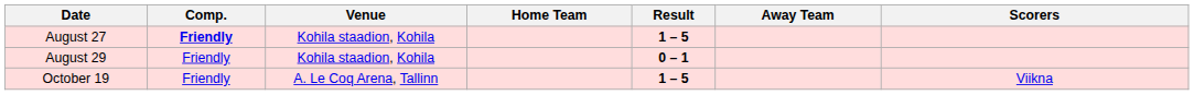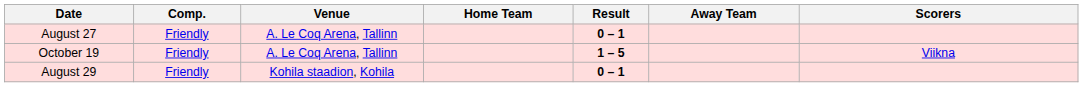 <table class="wikitable collapsible collapsed" width=100% style="font-size: 90%">
 <tr>
 <th width=12%>Date</th>
 <th width=10%>Comp.</th>
 <th width=17%>Venue</th>
 <th width=14%>Home Team</th>
 <th width=7%>Result</th>
 <th width=14%>Away Team</th>
 <th width=26%>Scorers</th>
 </tr>
 <tr bgcolor="#ffdddd" align="center">
 <td>August 27</td>
-<td><strong><a href='#'>Friendly</a></strong></td>
-<td><a href='#'>Kohila staadion</a>, <a href='#'>Kohila</a></td>
-<td align="left"></td>
-<td><strong>1 – 5</strong></td>
-<td align="left"></td>
-<td></td>
-</tr>
-<tr bgcolor="#ffdddd" align="center">
-<td>August 29</td>
 <td><a href='#'>Friendly</a></td>
-<td><a href='#'>Kohila staadion</a>, <a href='#'>Kohila</a></td>
+<td><a href='#'>A. Le Coq Arena</a>, <a href='#'>Tallinn</a></td>
 <td align="left"></td>
 <td><strong>0 – 1</strong></td>
 <td align="left"></td>
 <td></td>
 </tr>
 <tr bgcolor="#ffdddd" align="center">
 <td>October 19</td>
 <td><a href='#'>Friendly</a></td>
 <td><a href='#'>A. Le Coq Arena</a>, <a href='#'>Tallinn</a></td>
 <td align="left"></td>
 <td><strong>1 – 5</strong></td>
 <td align="left"></td>
 <td><a href='#'>Viikna</a> </td>
 </tr>
+<tr bgcolor="#ffdddd" align="center">
+<td>August 29</td>
+<td><a href='#'>Friendly</a></td>
+<td><a href='#'>Kohila staadion</a>, <a href='#'>Kohila</a></td>
+<td align="left"></td>
+<td><strong>0 – 1</strong></td>
+<td align="left"></td>
+<td></td>
+</tr>
 </table>
